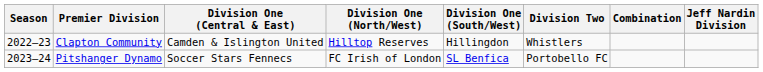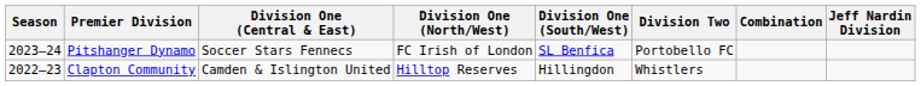 <table class="wikitable">
 <tr>
 <th><strong>Season</strong></th>
 <th><strong>Premier Division</strong></th>
 <th><strong>Division One <br>(Central & East)</strong></th>
 <th><strong>Division One <br>(North/West)</strong></th>
 <th><strong>Division One <br>(South/West)</strong></th>
 <th><strong>Division Two</strong></th>
 <th><strong>Combination</strong></th>
 <th><strong>Jeff Nardin <br>Division</strong></th>
 </tr>
 <tr>
+<td>2023–24</td>
+<td><a href='#'>Pitshanger Dynamo</a></td>
+<td>Soccer Stars Fennecs</td>
+<td>FC Irish of London</td>
+<td><a href='#'>SL Benfica</a></td>
+<td>Portobello FC</td>
+<td></td>
+<td></td>
+</tr>
+<tr>
 <td>2022–23</td>
 <td><a href='#'>Clapton Community</a></td>
 <td>Camden & Islington United</td>
 <td><a href='#'>Hilltop</a> Reserves</td>
 <td>Hillingdon</td>
 <td>Whistlers</td>
 <td></td>
 <td></td>
 </tr>
-<tr>
-<td>2023–24</td>
-<td><a href='#'>Pitshanger Dynamo</a></td>
-<td>Soccer Stars Fennecs</td>
-<td>FC Irish of London</td>
-<td><a href='#'>SL Benfica</a></td>
-<td>Portobello FC</td>
-<td></td>
-<td></td>
-</tr>
 </table>
